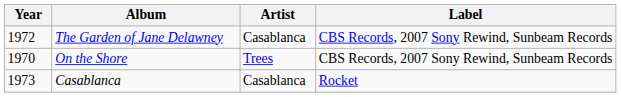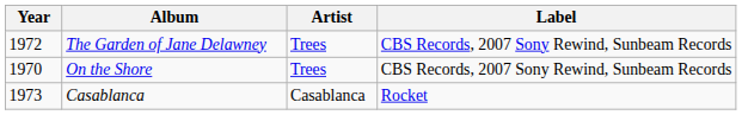 <table class="wikitable"|width=100%>
 <tr>
 <th>Year</th>
 <th>Album</th>
 <th>Artist</th>
 <th>Label</th>
 </tr>
 <tr>
 <td>1972    </td>
 <td><em><a href='#'>The Garden of Jane Delawney</a></em>    </td>
-<td>Casablanca  </td>
+<td><a href='#'>Trees</a></td>
 <td><a href='#'>CBS Records</a>, 2007 <a href='#'>Sony</a> Rewind, Sunbeam Records</td>
 </tr>
 <tr>
 <td>1970</td>
 <td><em><a href='#'>On the Shore</a></em></td>
 <td><a href='#'>Trees</a></td>
 <td>CBS Records, 2007 Sony Rewind, Sunbeam Records</td>
 </tr>
 <tr>
 <td>1973</td>
 <td><em>Casablanca</em></td>
 <td>Casablanca  </td>
 <td><a href='#'>Rocket</a></td>
 </tr>
 </table>
